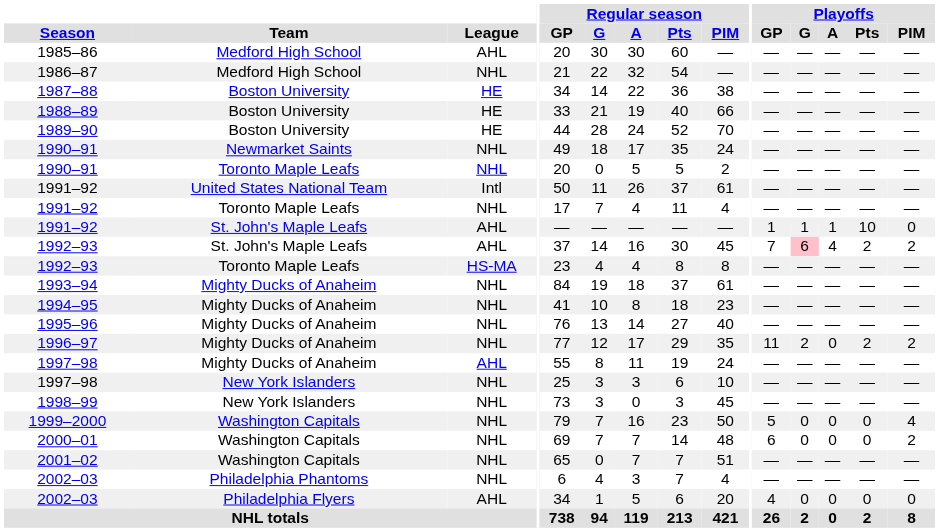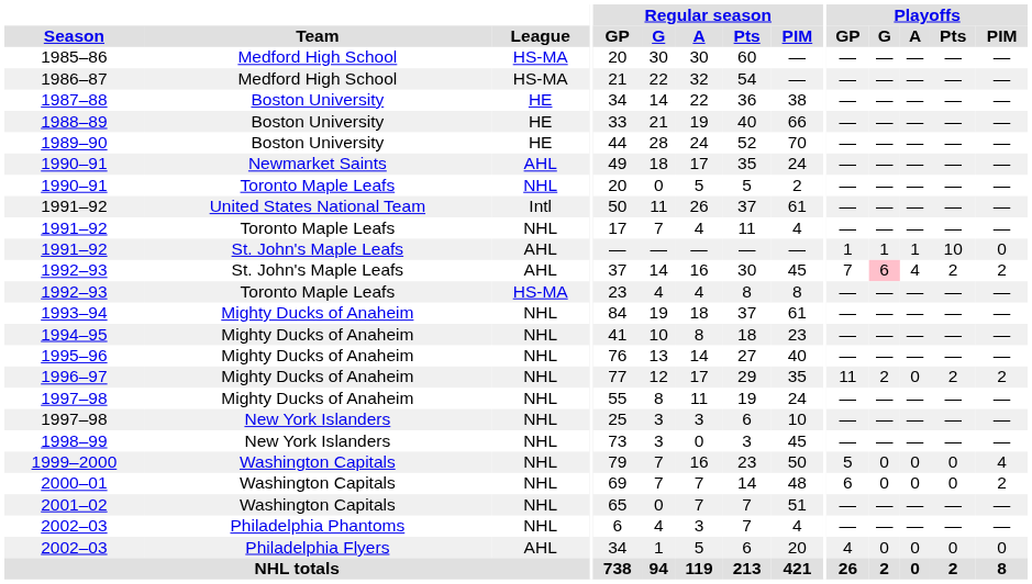 <table border="0" cellpadding="1" cellspacing="0" style="text-align:center; width:60em;">
 <tr bgcolor="#e0e0e0">
 <th colspan="3" bgcolor="#ffffff"></th>
 <th rowspan="100" bgcolor="#ffffff"></th>
 <th colspan="5"><a href='#'>Regular season</a></th>
 <th rowspan="100" bgcolor="#ffffff"></th>
 <th colspan="5"><a href='#'>Playoffs</a></th>
 </tr>
 <tr bgcolor="#e0e0e0">
 <th><a href='#'>Season</a></th>
 <th>Team</th>
 <th>League</th>
 <th>GP</th>
 <th><a href='#'>G</a></th>
 <th><a href='#'>A</a></th>
 <th><a href='#'>Pts</a></th>
 <th><a href='#'>PIM</a></th>
 <th>GP</th>
 <th>G</th>
 <th>A</th>
 <th>Pts</th>
 <th>PIM</th>
 </tr>
 <tr>
 <td>1985–86</td>
 <td><a href='#'>Medford High School</a></td>
-<td>AHL</td>
+<td><a href='#'>HS-MA</a></td>
 <td>20</td>
 <td>30</td>
 <td>30</td>
 <td>60</td>
 <td>—</td>
 <td>—</td>
 <td>—</td>
 <td>—</td>
 <td>—</td>
 <td>—</td>
 </tr>
 <tr bgcolor="#f0f0f0">
 <td>1986–87</td>
 <td>Medford High School</td>
-<td>NHL</td>
+<td>HS-MA</td>
 <td>21</td>
 <td>22</td>
 <td>32</td>
 <td>54</td>
 <td>—</td>
 <td>—</td>
 <td>—</td>
 <td>—</td>
 <td>—</td>
 <td>—</td>
 </tr>
 <tr>
 <td><a href='#'>1987–88</a></td>
 <td><a href='#'>Boston University</a></td>
 <td><a href='#'>HE</a></td>
 <td>34</td>
 <td>14</td>
 <td>22</td>
 <td>36</td>
 <td>38</td>
 <td>—</td>
 <td>—</td>
 <td>—</td>
 <td>—</td>
 <td>—</td>
 </tr>
 <tr bgcolor="#f0f0f0">
 <td><a href='#'>1988–89</a></td>
 <td>Boston University</td>
 <td>HE</td>
 <td>33</td>
 <td>21</td>
 <td>19</td>
 <td>40</td>
 <td>66</td>
 <td>—</td>
 <td>—</td>
 <td>—</td>
 <td>—</td>
 <td>—</td>
 </tr>
 <tr>
 <td><a href='#'>1989–90</a></td>
 <td>Boston University</td>
 <td>HE</td>
 <td>44</td>
 <td>28</td>
 <td>24</td>
 <td>52</td>
 <td>70</td>
 <td>—</td>
 <td>—</td>
 <td>—</td>
 <td>—</td>
 <td>—</td>
 </tr>
 <tr bgcolor="#f0f0f0">
 <td><a href='#'>1990–91</a></td>
 <td><a href='#'>Newmarket Saints</a></td>
-<td>NHL</td>
+<td><a href='#'>AHL</a></td>
 <td>49</td>
 <td>18</td>
 <td>17</td>
 <td>35</td>
 <td>24</td>
 <td>—</td>
 <td>—</td>
 <td>—</td>
 <td>—</td>
 <td>—</td>
 </tr>
 <tr>
 <td><a href='#'>1990–91</a></td>
 <td><a href='#'>Toronto Maple Leafs</a></td>
 <td><a href='#'>NHL</a></td>
 <td>20</td>
 <td>0</td>
 <td>5</td>
 <td>5</td>
 <td>2</td>
 <td>—</td>
 <td>—</td>
 <td>—</td>
 <td>—</td>
 <td>—</td>
 </tr>
 <tr bgcolor="#f0f0f0">
 <td>1991–92</td>
 <td><a href='#'>United States National Team</a></td>
 <td>Intl</td>
 <td>50</td>
 <td>11</td>
 <td>26</td>
 <td>37</td>
 <td>61</td>
 <td>—</td>
 <td>—</td>
 <td>—</td>
 <td>—</td>
 <td>—</td>
 </tr>
 <tr>
 <td><a href='#'>1991–92</a></td>
 <td>Toronto Maple Leafs</td>
 <td>NHL</td>
 <td>17</td>
 <td>7</td>
 <td>4</td>
 <td>11</td>
 <td>4</td>
 <td>—</td>
 <td>—</td>
 <td>—</td>
 <td>—</td>
 <td>—</td>
 </tr>
 <tr bgcolor="#f0f0f0">
 <td><a href='#'>1991–92</a></td>
 <td><a href='#'>St. John's Maple Leafs</a></td>
 <td>AHL</td>
 <td>—</td>
 <td>—</td>
 <td>—</td>
 <td>—</td>
 <td>—</td>
 <td>1</td>
 <td>1</td>
 <td>1</td>
 <td>10</td>
 <td>0</td>
 </tr>
 <tr>
 <td><a href='#'>1992–93</a></td>
 <td>St. John's Maple Leafs</td>
 <td>AHL</td>
 <td>37</td>
 <td>14</td>
 <td>16</td>
 <td>30</td>
 <td>45</td>
 <td>7</td>
 <td style="background: pink;">6</td>
 <td>4</td>
 <td>2</td>
 <td>2</td>
 </tr>
 <tr bgcolor="#f0f0f0">
 <td><a href='#'>1992–93</a></td>
 <td>Toronto Maple Leafs</td>
 <td><a href='#'>HS-MA</a></td>
 <td>23</td>
 <td>4</td>
 <td>4</td>
 <td>8</td>
 <td>8</td>
 <td>—</td>
 <td>—</td>
 <td>—</td>
 <td>—</td>
 <td>—</td>
 </tr>
 <tr>
 <td><a href='#'>1993–94</a></td>
 <td><a href='#'>Mighty Ducks of Anaheim</a></td>
 <td>NHL</td>
 <td>84</td>
 <td>19</td>
 <td>18</td>
 <td>37</td>
 <td>61</td>
 <td>—</td>
 <td>—</td>
 <td>—</td>
 <td>—</td>
 <td>—</td>
 </tr>
 <tr bgcolor="#f0f0f0">
 <td><a href='#'>1994–95</a></td>
 <td>Mighty Ducks of Anaheim</td>
 <td>NHL</td>
 <td>41</td>
 <td>10</td>
 <td>8</td>
 <td>18</td>
 <td>23</td>
 <td>—</td>
 <td>—</td>
 <td>—</td>
 <td>—</td>
 <td>—</td>
 </tr>
 <tr>
 <td><a href='#'>1995–96</a></td>
 <td>Mighty Ducks of Anaheim</td>
 <td>NHL</td>
 <td>76</td>
 <td>13</td>
 <td>14</td>
 <td>27</td>
 <td>40</td>
 <td>—</td>
 <td>—</td>
 <td>—</td>
 <td>—</td>
 <td>—</td>
 </tr>
 <tr bgcolor="#f0f0f0">
 <td><a href='#'>1996–97</a></td>
 <td>Mighty Ducks of Anaheim</td>
 <td>NHL</td>
 <td>77</td>
 <td>12</td>
 <td>17</td>
 <td>29</td>
 <td>35</td>
 <td>11</td>
 <td>2</td>
 <td>0</td>
 <td>2</td>
 <td>2</td>
 </tr>
 <tr>
 <td><a href='#'>1997–98</a></td>
 <td>Mighty Ducks of Anaheim</td>
-<td><a href='#'>AHL</a></td>
+<td>NHL</td>
 <td>55</td>
 <td>8</td>
 <td>11</td>
 <td>19</td>
 <td>24</td>
 <td>—</td>
 <td>—</td>
 <td>—</td>
 <td>—</td>
 <td>—</td>
 </tr>
 <tr bgcolor="#f0f0f0">
 <td>1997–98</td>
 <td><a href='#'>New York Islanders</a></td>
 <td>NHL</td>
 <td>25</td>
 <td>3</td>
 <td>3</td>
 <td>6</td>
 <td>10</td>
 <td>—</td>
 <td>—</td>
 <td>—</td>
 <td>—</td>
 <td>—</td>
 </tr>
 <tr>
 <td><a href='#'>1998–99</a></td>
 <td>New York Islanders</td>
 <td>NHL</td>
 <td>73</td>
 <td>3</td>
 <td>0</td>
 <td>3</td>
 <td>45</td>
 <td>—</td>
 <td>—</td>
 <td>—</td>
 <td>—</td>
 <td>—</td>
 </tr>
 <tr bgcolor="#f0f0f0">
 <td><a href='#'>1999–2000</a></td>
 <td><a href='#'>Washington Capitals</a></td>
 <td>NHL</td>
 <td>79</td>
 <td>7</td>
 <td>16</td>
 <td>23</td>
 <td>50</td>
 <td>5</td>
 <td>0</td>
 <td>0</td>
 <td>0</td>
 <td>4</td>
 </tr>
 <tr>
 <td><a href='#'>2000–01</a></td>
 <td>Washington Capitals</td>
 <td>NHL</td>
 <td>69</td>
 <td>7</td>
 <td>7</td>
 <td>14</td>
 <td>48</td>
 <td>6</td>
 <td>0</td>
 <td>0</td>
 <td>0</td>
 <td>2</td>
 </tr>
 <tr bgcolor="#f0f0f0">
 <td><a href='#'>2001–02</a></td>
 <td>Washington Capitals</td>
 <td>NHL</td>
 <td>65</td>
 <td>0</td>
 <td>7</td>
 <td>7</td>
 <td>51</td>
 <td>—</td>
 <td>—</td>
 <td>—</td>
 <td>—</td>
 <td>—</td>
 </tr>
 <tr>
 <td><a href='#'>2002–03</a></td>
 <td><a href='#'>Philadelphia Phantoms</a></td>
 <td>NHL</td>
 <td>6</td>
 <td>4</td>
 <td>3</td>
 <td>7</td>
 <td>4</td>
 <td>—</td>
 <td>—</td>
 <td>—</td>
 <td>—</td>
 <td>—</td>
 </tr>
 <tr bgcolor="#f0f0f0">
 <td><a href='#'>2002–03</a></td>
 <td><a href='#'>Philadelphia Flyers</a></td>
 <td>AHL</td>
 <td>34</td>
 <td>1</td>
 <td>5</td>
 <td>6</td>
 <td>20</td>
 <td>4</td>
 <td>0</td>
 <td>0</td>
 <td>0</td>
 <td>0</td>
 </tr>
 <tr bgcolor="#e0e0e0">
 <th colspan="3">NHL totals</th>
 <th>738</th>
 <th>94</th>
 <th>119</th>
 <th>213</th>
 <th>421</th>
 <th>26</th>
 <th>2</th>
 <th>0</th>
 <th>2</th>
 <th>8</th>
 </tr>
 </table>
